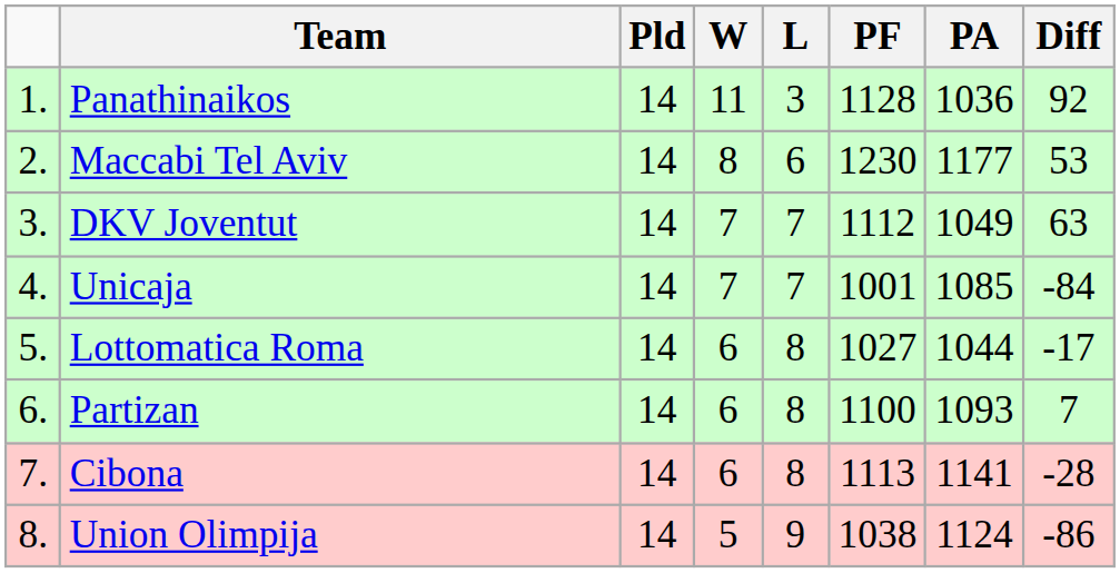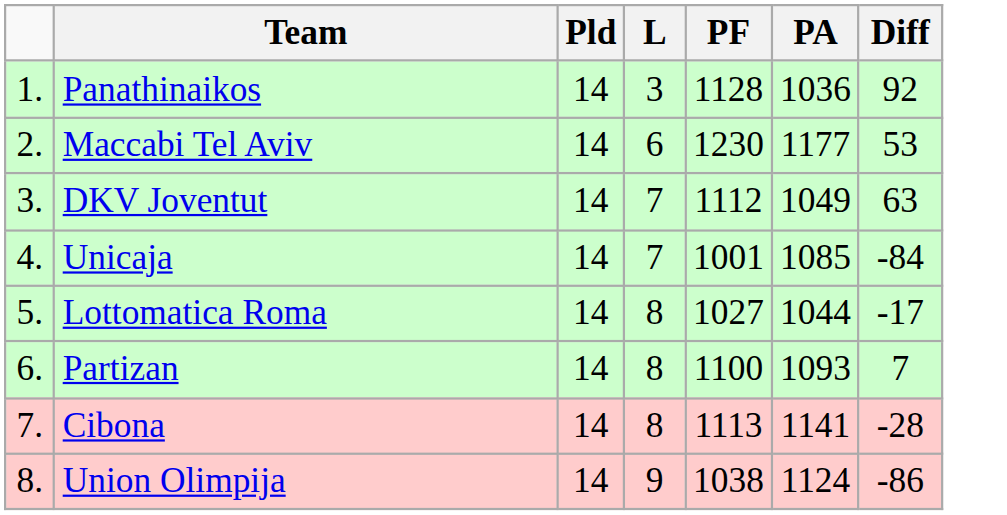 <table class=wikitable style="text-align:center">
 <tr>
 <td width=15></td>
 <th width=220>Team</th>
 <th width=20>Pld</th>
-<th width=20>W</th>
 <th width=20>L</th>
 <th width=20>PF</th>
 <th width=20>PA</th>
 <th width=30>Diff</th>
 </tr>
 <tr bgcolor=#ccffcc>
 <td>1.</td>
 <td align=left> <a href='#'>Panathinaikos</a></td>
 <td>14</td>
-<td>11</td>
 <td>3</td>
 <td>1128</td>
 <td>1036</td>
 <td>92</td>
 </tr>
 <tr bgcolor=#ccffcc>
 <td>2.</td>
 <td align=left> <a href='#'>Maccabi Tel Aviv</a></td>
 <td>14</td>
-<td>8</td>
 <td>6</td>
 <td>1230</td>
 <td>1177</td>
 <td>53</td>
 </tr>
 <tr bgcolor=#ccffcc>
 <td>3.</td>
 <td align=left> <a href='#'>DKV Joventut</a></td>
 <td>14</td>
 <td>7</td>
-<td>7</td>
 <td>1112</td>
 <td>1049</td>
 <td>63</td>
 </tr>
 <tr bgcolor=#ccffcc>
 <td>4.</td>
 <td align=left> <a href='#'>Unicaja</a></td>
 <td>14</td>
 <td>7</td>
-<td>7</td>
 <td>1001</td>
 <td>1085</td>
 <td>-84</td>
 </tr>
 <tr bgcolor=#ccffcc>
 <td>5.</td>
 <td align=left> <a href='#'>Lottomatica Roma</a></td>
 <td>14</td>
-<td>6</td>
 <td>8</td>
 <td>1027</td>
 <td>1044</td>
 <td>-17</td>
 </tr>
 <tr bgcolor=#ccffcc>
 <td>6.</td>
 <td align=left> <a href='#'>Partizan</a></td>
 <td>14</td>
-<td>6</td>
 <td>8</td>
 <td>1100</td>
 <td>1093</td>
 <td>7</td>
 </tr>
 <tr bgcolor=#ffcccc>
 <td>7.</td>
 <td align=left> <a href='#'>Cibona</a></td>
 <td>14</td>
-<td>6</td>
 <td>8</td>
 <td>1113</td>
 <td>1141</td>
 <td>-28</td>
 </tr>
 <tr bgcolor=#ffcccc>
 <td>8.</td>
 <td align=left> <a href='#'>Union Olimpija</a></td>
 <td>14</td>
-<td>5</td>
 <td>9</td>
 <td>1038</td>
 <td>1124</td>
 <td>-86</td>
 </tr>
 </table>
